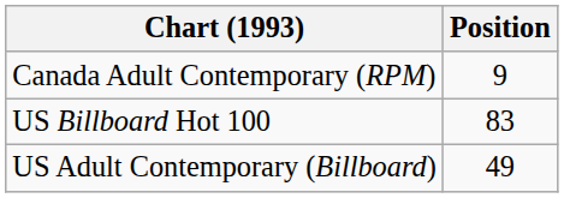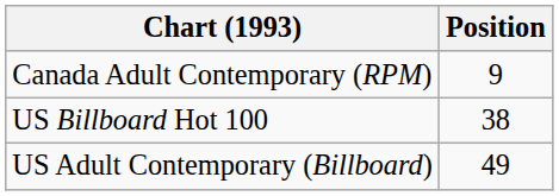 <table class="wikitable sortable">
 <tr>
 <th>Chart (1993)</th>
 <th>Position</th>
 </tr>
 <tr>
 <td>Canada Adult Contemporary (<em>RPM</em>)</td>
 <td align="center">9</td>
 </tr>
 <tr>
 <td>US <em>Billboard</em> Hot 100</td>
-<td align="center">83</td>
+<td align="center">38</td>
 </tr>
 <tr>
 <td>US Adult Contemporary (<em>Billboard</em>)</td>
 <td align="center">49</td>
 </tr>
 </table>
